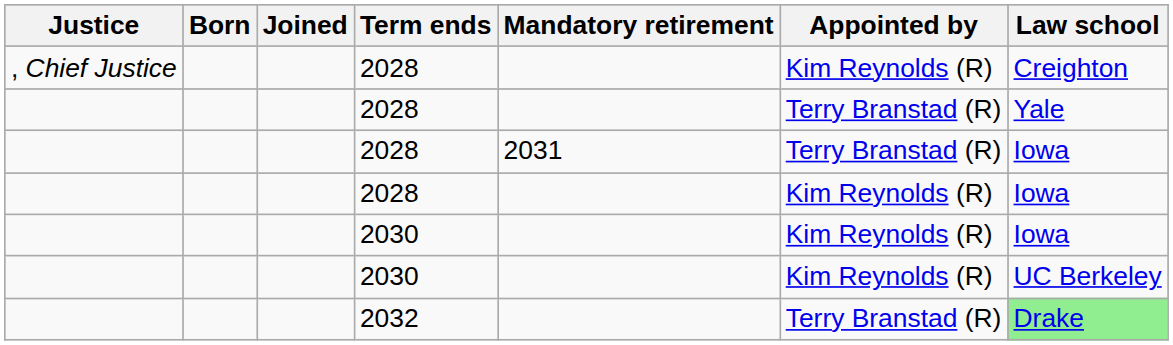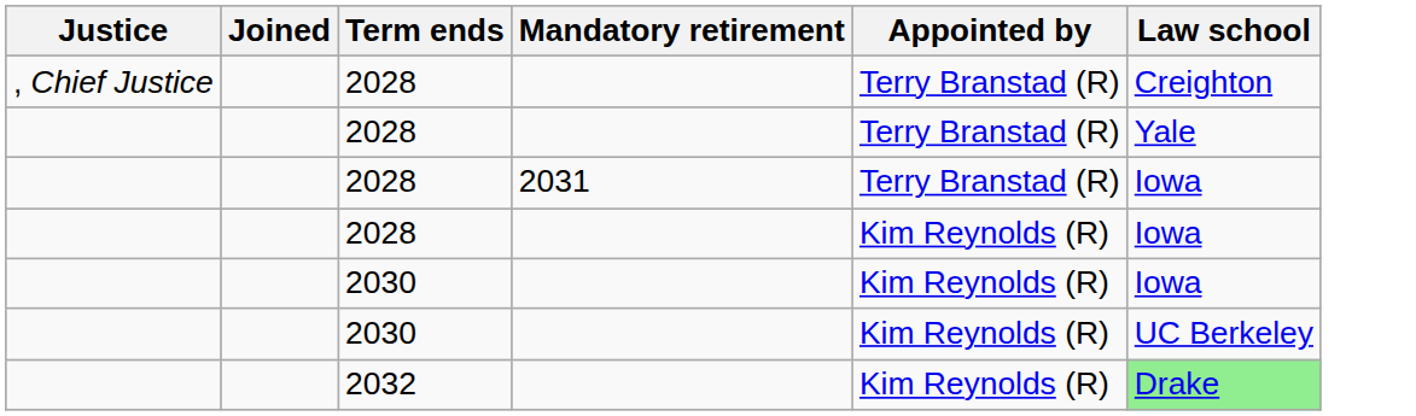 <table class="wikitable sortable">
 <tr>
 <th>Justice</th>
-<th>Born</th>
 <th>Joined</th>
 <th>Term ends</th>
 <th>Mandatory retirement</th>
 <th>Appointed by</th>
 <th>Law school</th>
 </tr>
 <tr>
 <td>, <em>Chief Justice</em></td>
 <td></td>
-<td></td>
 <td>2028</td>
 <td></td>
-<td><a href='#'>Kim Reynolds</a> (R)</td>
+<td><a href='#'>Terry Branstad</a> (R)</td>
 <td><a href='#'>Creighton</a></td>
 </tr>
 <tr>
-<td></td>
 <td></td>
 <td></td>
 <td>2028</td>
 <td></td>
 <td><a href='#'>Terry Branstad</a> (R)</td>
 <td><a href='#'>Yale</a></td>
 </tr>
 <tr>
 <td></td>
 <td></td>
-<td></td>
 <td>2028</td>
 <td>2031</td>
 <td><a href='#'>Terry Branstad</a> (R)</td>
 <td><a href='#'>Iowa</a></td>
 </tr>
 <tr>
-<td></td>
 <td></td>
 <td></td>
 <td>2028</td>
 <td></td>
 <td><a href='#'>Kim Reynolds</a> (R)</td>
 <td><a href='#'>Iowa</a></td>
 </tr>
 <tr>
 <td></td>
 <td></td>
-<td></td>
 <td>2030</td>
 <td></td>
 <td><a href='#'>Kim Reynolds</a> (R)</td>
 <td><a href='#'>Iowa</a></td>
 </tr>
 <tr>
-<td></td>
 <td></td>
 <td></td>
 <td>2030</td>
 <td></td>
 <td><a href='#'>Kim Reynolds</a> (R)</td>
 <td><a href='#'>UC Berkeley</a></td>
 </tr>
 <tr>
 <td></td>
 <td></td>
-<td></td>
 <td>2032</td>
 <td></td>
-<td><a href='#'>Terry Branstad</a> (R)</td>
+<td><a href='#'>Kim Reynolds</a> (R)</td>
 <td style="background: lightgreen;"><a href='#'>Drake</a></td>
 </tr>
 </table>
